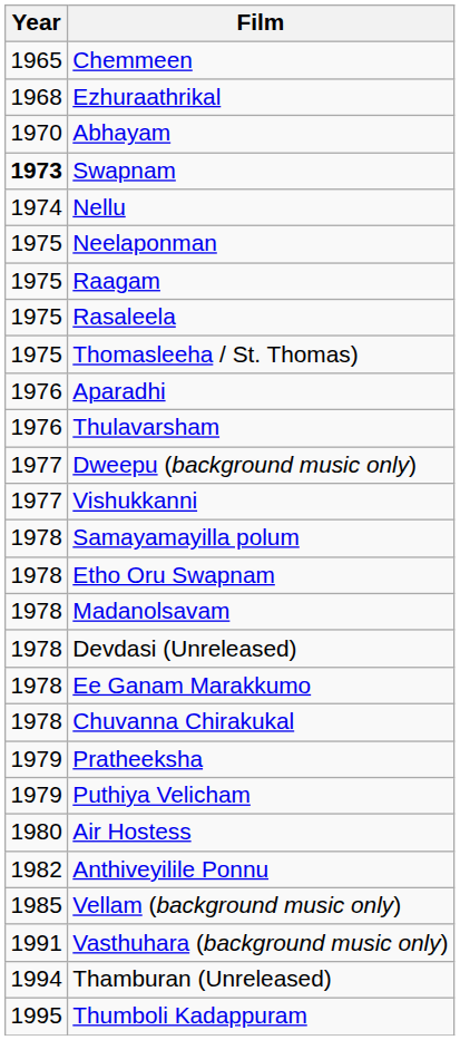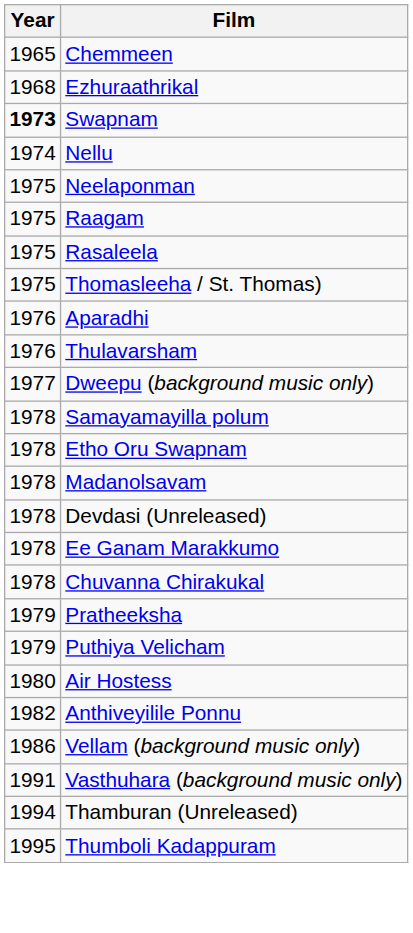 <table class="wikitable">
 <tr>
 <th>Year</th>
 <th>Film</th>
 </tr>
 <tr>
 <td>1965</td>
 <td><a href='#'>Chemmeen</a></td>
 </tr>
 <tr>
 <td>1968</td>
 <td><a href='#'>Ezhuraathrikal</a></td>
-</tr>
-<tr>
-<td>1970</td>
-<td><a href='#'>Abhayam</a></td>
 </tr>
 <tr>
 <td><strong>1973</strong></td>
 <td><a href='#'>Swapnam</a></td>
 </tr>
 <tr>
 <td>1974</td>
 <td><a href='#'>Nellu</a></td>
 </tr>
 <tr>
 <td>1975</td>
 <td><a href='#'>Neelaponman</a></td>
 </tr>
 <tr>
 <td>1975</td>
 <td><a href='#'>Raagam</a></td>
 </tr>
 <tr>
 <td>1975</td>
 <td><a href='#'>Rasaleela</a></td>
 </tr>
 <tr>
 <td>1975</td>
 <td><a href='#'>Thomasleeha</a> / St. Thomas)</td>
 </tr>
 <tr>
 <td>1976</td>
 <td><a href='#'>Aparadhi</a></td>
 </tr>
 <tr>
 <td>1976</td>
 <td><a href='#'>Thulavarsham</a></td>
 </tr>
 <tr>
 <td>1977</td>
 <td><a href='#'>Dweepu</a> (<em>background music only</em>)</td>
-</tr>
-<tr>
-<td>1977</td>
-<td><a href='#'>Vishukkanni</a></td>
 </tr>
 <tr>
 <td>1978</td>
 <td><a href='#'>Samayamayilla polum</a></td>
 </tr>
 <tr>
 <td>1978</td>
 <td><a href='#'>Etho Oru Swapnam</a></td>
 </tr>
 <tr>
 <td>1978</td>
 <td><a href='#'>Madanolsavam</a></td>
 </tr>
 <tr>
 <td>1978</td>
 <td>Devdasi (Unreleased)</td>
 </tr>
 <tr>
 <td>1978</td>
 <td><a href='#'>Ee Ganam Marakkumo</a></td>
 </tr>
 <tr>
 <td>1978</td>
 <td><a href='#'>Chuvanna Chirakukal</a></td>
 </tr>
 <tr>
 <td>1979</td>
 <td><a href='#'>Pratheeksha</a></td>
 </tr>
 <tr>
 <td>1979</td>
 <td><a href='#'>Puthiya Velicham</a></td>
 </tr>
 <tr>
 <td>1980</td>
 <td><a href='#'>Air Hostess</a></td>
 </tr>
 <tr>
 <td>1982</td>
 <td><a href='#'>Anthiveyilile Ponnu</a></td>
 </tr>
 <tr>
-<td>1985</td>
+<td>1986</td>
 <td><a href='#'>Vellam</a> (<em>background music only</em>)</td>
 </tr>
 <tr>
 <td>1991</td>
 <td><a href='#'>Vasthuhara</a> (<em>background music only</em>)</td>
 </tr>
 <tr>
 <td>1994</td>
 <td>Thamburan (Unreleased)</td>
 </tr>
 <tr>
 <td>1995</td>
 <td><a href='#'>Thumboli Kadappuram</a></td>
 </tr>
 </table>
